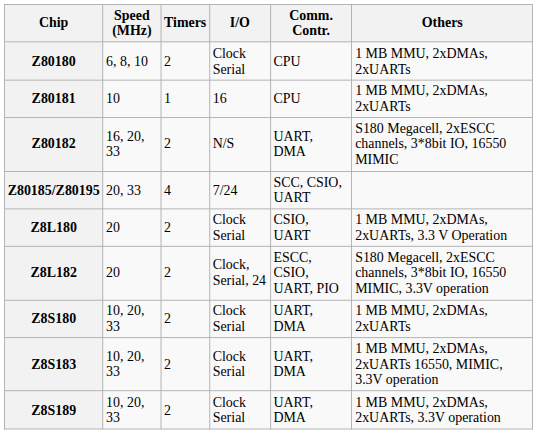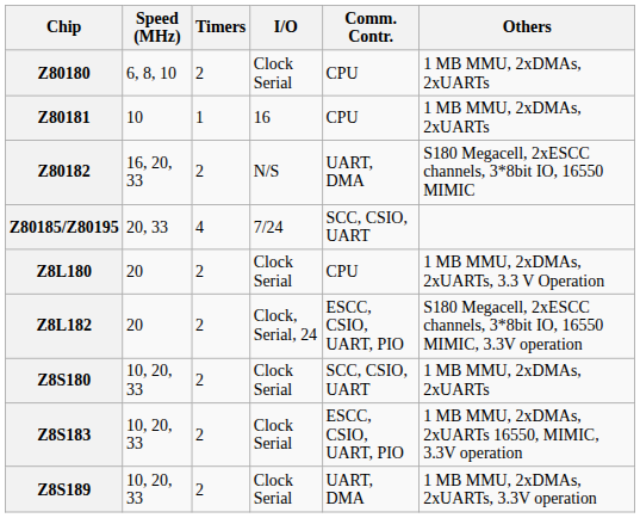 <table class="wikitable">
 <tr>
 <th>Chip</th>
 <th>Speed (MHz)</th>
 <th>Timers</th>
 <th>I/O</th>
 <th>Comm. Contr.</th>
 <th>Others</th>
 </tr>
 <tr ---->
 <th>Z80180</th>
 <td>6, 8, 10</td>
 <td>2</td>
 <td>Clock Serial</td>
 <td>CPU</td>
 <td>1 MB MMU, 2xDMAs, 2xUARTs</td>
 </tr>
 <tr ---->
 <th>Z80181</th>
 <td>10</td>
 <td>1</td>
 <td>16</td>
 <td>CPU</td>
 <td>1 MB MMU, 2xDMAs, 2xUARTs</td>
 </tr>
 <tr ---->
 <th>Z80182</th>
 <td>16, 20, 33</td>
 <td>2</td>
 <td>N/S</td>
 <td>UART, DMA</td>
 <td>S180 Megacell, 2xESCC channels, 3*8bit IO, 16550 MIMIC</td>
 </tr>
 <tr ---->
 <th>Z80185/Z80195</th>
 <td>20, 33</td>
 <td>4</td>
 <td>7/24</td>
 <td>SCC, CSIO, UART</td>
 <td></td>
 </tr>
 <tr ---->
 <th>Z8L180</th>
 <td>20</td>
 <td>2</td>
 <td>Clock Serial</td>
-<td>CSIO, UART</td>
+<td>CPU</td>
 <td>1 MB MMU, 2xDMAs, 2xUARTs, 3.3 V Operation</td>
 </tr>
 <tr ---->
 <th>Z8L182</th>
 <td>20</td>
 <td>2</td>
 <td>Clock, Serial, 24</td>
 <td>ESCC, CSIO, UART, PIO</td>
 <td>S180 Megacell, 2xESCC channels, 3*8bit IO, 16550 MIMIC, 3.3V operation</td>
 </tr>
 <tr ---->
 <th>Z8S180</th>
 <td>10, 20, 33</td>
 <td>2</td>
 <td>Clock Serial</td>
-<td>UART, DMA</td>
+<td>SCC, CSIO, UART</td>
 <td>1 MB MMU, 2xDMAs, 2xUARTs</td>
 </tr>
 <tr ---->
 <th>Z8S183</th>
 <td>10, 20, 33</td>
 <td>2</td>
 <td>Clock Serial</td>
-<td>UART, DMA</td>
+<td>ESCC, CSIO, UART, PIO</td>
 <td>1 MB MMU, 2xDMAs, 2xUARTs 16550, MIMIC, 3.3V operation</td>
 </tr>
 <tr ---->
 <th>Z8S189</th>
 <td>10, 20, 33</td>
 <td>2</td>
 <td>Clock Serial</td>
 <td>UART, DMA</td>
 <td>1 MB MMU, 2xDMAs, 2xUARTs, 3.3V operation</td>
 </tr>
 </table>
